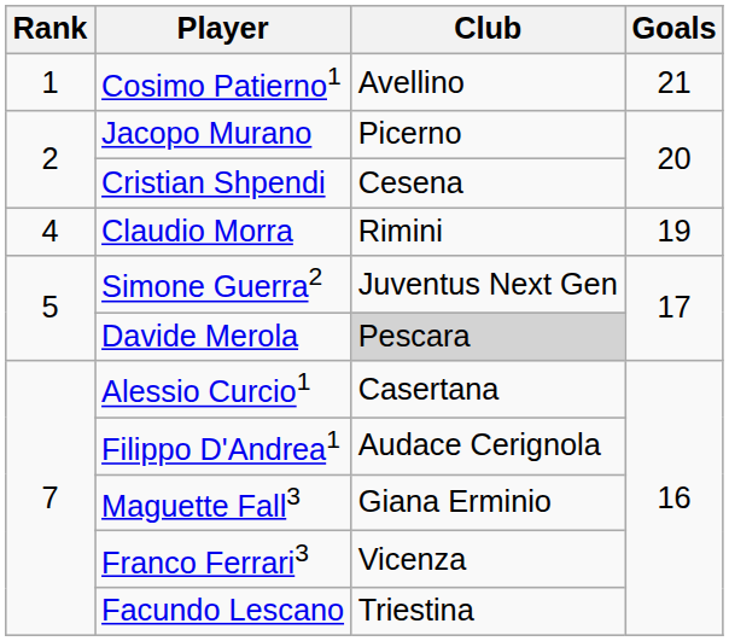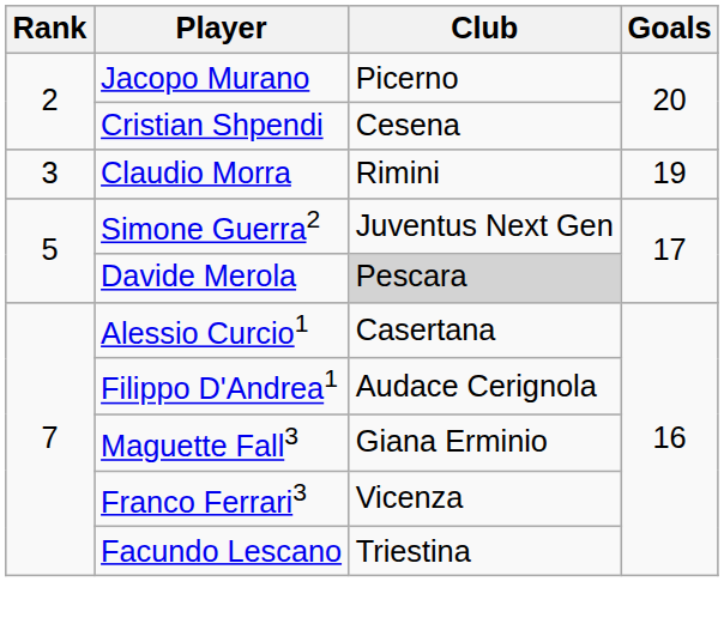 <table class="wikitable" style="text-align:center">
 <tr>
 <th>Rank</th>
 <th>Player</th>
 <th>Club</th>
 <th>Goals</th>
-</tr>
-<tr>
-<td>1</td>
-<td align="left"> <a href='#'>Cosimo Patierno</a><sup>1</sup></td>
-<td align="left">Avellino</td>
-<td>21</td>
 </tr>
 <tr>
 <td rowspan="2">2</td>
 <td align="left"> <a href='#'>Jacopo Murano</a></td>
 <td align="left">Picerno</td>
 <td rowspan="2">20</td>
 </tr>
 <tr>
 <td align="left"> <a href='#'>Cristian Shpendi</a></td>
 <td align="left">Cesena</td>
 </tr>
 <tr>
-<td>4</td>
+<td>3</td>
 <td align="left"> <a href='#'>Claudio Morra</a></td>
 <td align="left">Rimini</td>
 <td>19</td>
 </tr>
 <tr>
 <td rowspan="2">5</td>
 <td align="left"> <a href='#'>Simone Guerra</a><sup>2</sup></td>
 <td align="left">Juventus Next Gen</td>
 <td rowspan="2">17</td>
 </tr>
 <tr>
 <td align="left"> <a href='#'>Davide Merola</a></td>
 <td align="left" style="background: lightgrey;">Pescara</td>
 </tr>
 <tr>
 <td rowspan="5">7</td>
 <td align="left"> <a href='#'>Alessio Curcio</a><sup>1</sup></td>
 <td align="left">Casertana</td>
 <td rowspan="5">16</td>
 </tr>
 <tr>
 <td align="left"> <a href='#'>Filippo D'Andrea</a><sup>1</sup></td>
 <td align="left">Audace Cerignola</td>
 </tr>
 <tr>
 <td align="left"> <a href='#'>Maguette Fall</a><sup>3</sup></td>
 <td align="left">Giana Erminio</td>
 </tr>
 <tr>
 <td align="left"> <a href='#'>Franco Ferrari</a><sup>3</sup></td>
 <td align="left">Vicenza</td>
 </tr>
 <tr>
 <td align="left"> <a href='#'>Facundo Lescano</a></td>
 <td align="left">Triestina</td>
 </tr>
 </table>
